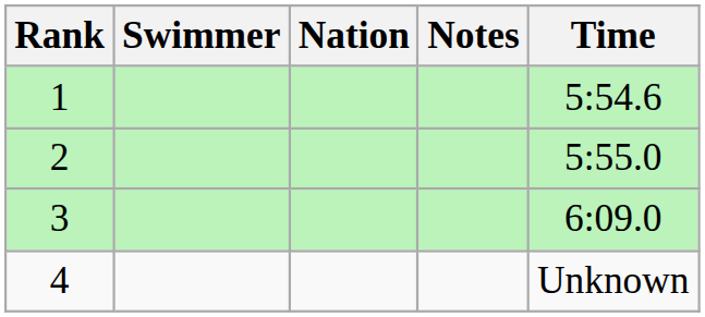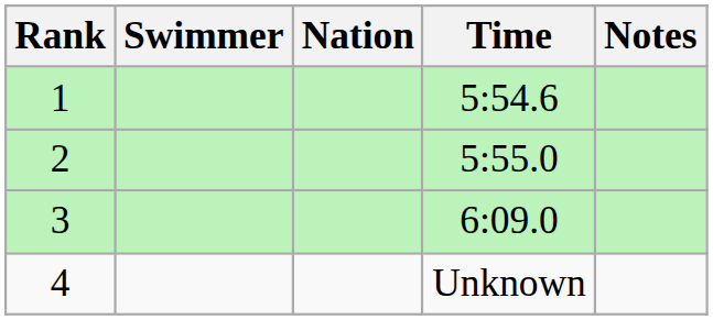 <table class="wikitable sortable" style="text-align:center">
 <tr>
 <th>Rank</th>
 <th>Swimmer</th>
 <th>Nation</th>
+<th>Time</th>
 <th>Notes</th>
-<th>Time</th>
 </tr>
 <tr style="background:#bbf3bb;">
 <td>1</td>
 <td align=left></td>
 <td align=left></td>
+<td>5:54.6</td>
 <td></td>
-<td>5:54.6</td>
 </tr>
 <tr style="background:#bbf3bb;">
 <td>2</td>
 <td align=left></td>
 <td align=left></td>
+<td>5:55.0</td>
 <td></td>
-<td>5:55.0</td>
 </tr>
 <tr style="background:#bbf3bb;">
 <td>3</td>
 <td align=left></td>
 <td align=left></td>
+<td>6:09.0</td>
 <td></td>
-<td>6:09.0</td>
 </tr>
 <tr>
 <td>4</td>
 <td align=left></td>
 <td align=left></td>
+<td>Unknown</td>
 <td></td>
-<td>Unknown</td>
 </tr>
 </table>
